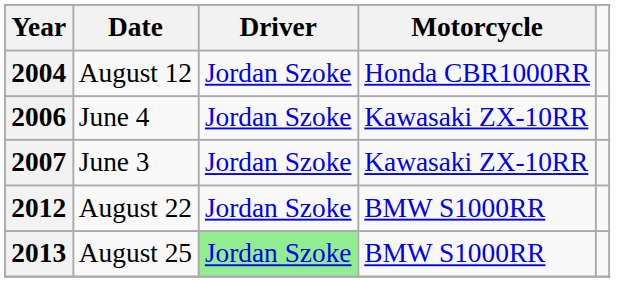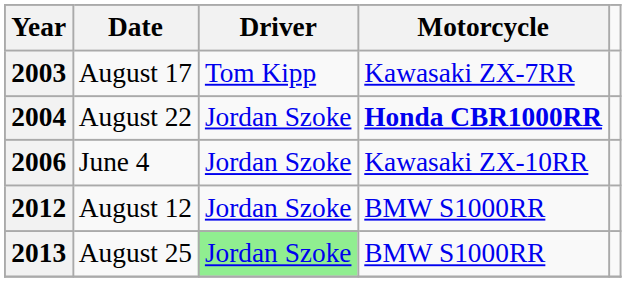 <table class="sortable wikitable" style="font-size: 90%;">
 <tr>
 <th>Year</th>
 <th>Date</th>
 <th>Driver</th>
 <th>Motorcycle</th>
 <td></td>
 </tr>
 <tr>
+<th>2003</th>
+<td>August 17</td>
+<td> <a href='#'>Tom Kipp</a></td>
+<td><a href='#'>Kawasaki ZX-7RR</a></td>
+<td></td>
+</tr>
+<tr>
 <th>2004</th>
-<td>August 12</td>
+<td>August 22</td>
 <td> <a href='#'>Jordan Szoke</a></td>
-<td><a href='#'>Honda CBR1000RR</a></td>
+<td><strong><a href='#'>Honda CBR1000RR</a></strong></td>
 <td></td>
 </tr>
 <tr>
 <th>2006</th>
 <td>June 4</td>
 <td> <a href='#'>Jordan Szoke</a></td>
 <td><a href='#'>Kawasaki ZX-10RR</a></td>
 <td></td>
 </tr>
 <tr>
-<th>2007</th>
-<td>June 3</td>
-<td> <a href='#'>Jordan Szoke</a></td>
-<td><a href='#'>Kawasaki ZX-10RR</a></td>
-<td></td>
-</tr>
-<tr>
 <th>2012</th>
-<td>August 22</td>
+<td>August 12</td>
 <td> <a href='#'>Jordan Szoke</a></td>
 <td><a href='#'>BMW S1000RR</a></td>
 <td></td>
 </tr>
 <tr>
 <th>2013</th>
 <td>August 25</td>
 <td style="background: lightgreen;"> <a href='#'>Jordan Szoke</a></td>
 <td><a href='#'>BMW S1000RR</a></td>
 <td></td>
 </tr>
 <tr>
 </tr>
 </table>
